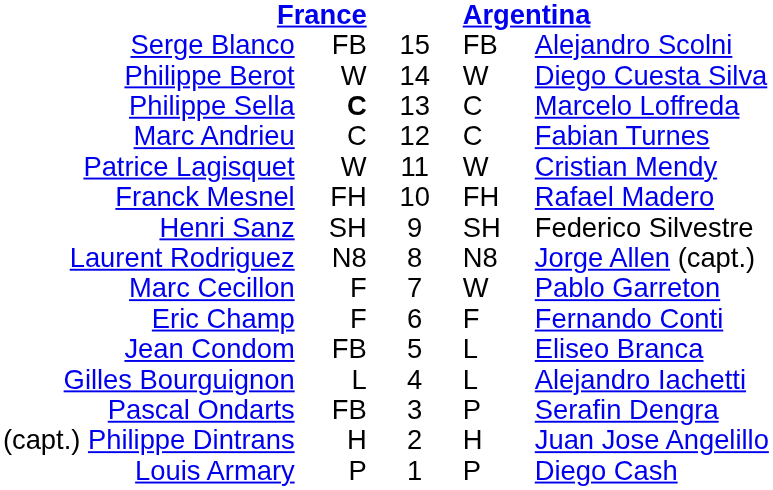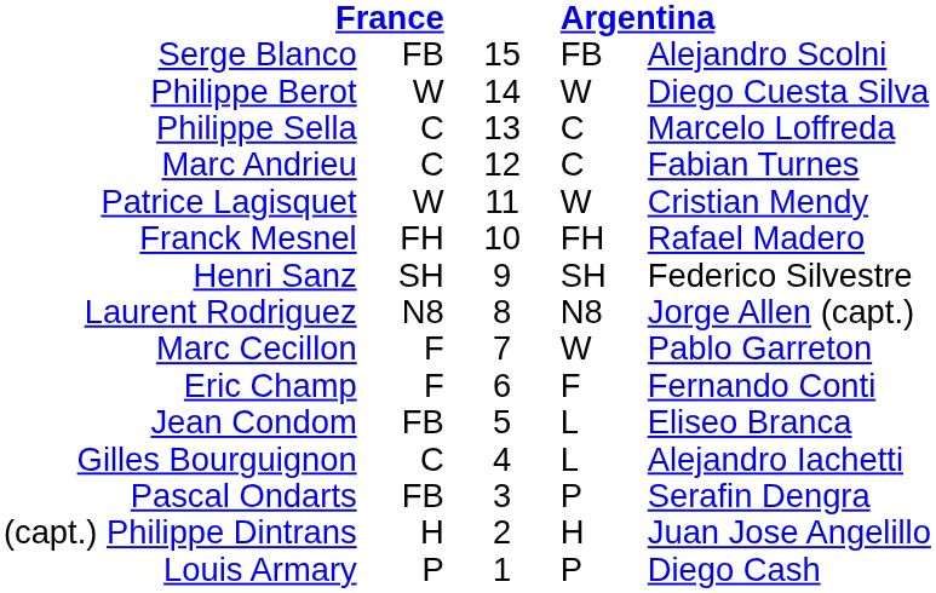 <table width="100%" style="font-size: 90%; " cellspacing="0" cellpadding="0" align=center>
 <tr>
 <td width=41%; text-align=right></td>
 <td width=3%; text-align:right></td>
 <td width=4%; text-align:center></td>
 <td width=3%; text-align:left></td>
 <td width=49%; text-align:left></td>
 </tr>
 <tr>
 <td colspan=2; align=right><strong><a href='#'>France</a></strong></td>
 <td></td>
 <td colspan=2;><strong><a href='#'>Argentina</a></strong></td>
 </tr>
 <tr>
 <td align=right><a href='#'>Serge Blanco</a></td>
 <td align=right>FB</td>
 <td align=center>15</td>
 <td>FB</td>
 <td><a href='#'>Alejandro Scolni</a></td>
 </tr>
 <tr>
 <td align=right><a href='#'>Philippe Berot</a></td>
 <td align=right>W</td>
 <td align=center>14</td>
 <td>W</td>
 <td><a href='#'>Diego Cuesta Silva</a></td>
 </tr>
 <tr>
 <td align=right><a href='#'>Philippe Sella</a></td>
-<td align=right><strong>C</strong></td>
+<td align=right>C</td>
 <td align=center>13</td>
 <td>C</td>
 <td><a href='#'>Marcelo Loffreda</a></td>
 </tr>
 <tr>
 <td align=right><a href='#'>Marc Andrieu</a></td>
 <td align=right>C</td>
 <td align=center>12</td>
 <td>C</td>
 <td><a href='#'>Fabian Turnes</a></td>
 </tr>
 <tr>
 <td align=right><a href='#'>Patrice Lagisquet</a></td>
 <td align=right>W</td>
 <td align=center>11</td>
 <td>W</td>
 <td><a href='#'>Cristian Mendy</a></td>
 </tr>
 <tr>
 <td align=right><a href='#'>Franck Mesnel</a></td>
 <td align=right>FH</td>
 <td align=center>10</td>
 <td>FH</td>
 <td><a href='#'>Rafael Madero</a></td>
 </tr>
 <tr>
 <td align=right><a href='#'>Henri Sanz</a></td>
 <td align=right>SH</td>
 <td align=center>9</td>
 <td>SH</td>
 <td>Federico Silvestre</td>
 </tr>
 <tr>
 <td align=right><a href='#'>Laurent Rodriguez</a></td>
 <td align=right>N8</td>
 <td align=center>8</td>
 <td>N8</td>
 <td><a href='#'>Jorge Allen</a> (capt.)</td>
 </tr>
 <tr>
 <td align=right><a href='#'>Marc Cecillon</a></td>
 <td align=right>F</td>
 <td align=center>7</td>
 <td>W</td>
 <td><a href='#'>Pablo Garreton</a></td>
 </tr>
 <tr>
 <td align=right><a href='#'>Eric Champ</a></td>
 <td align=right>F</td>
 <td align=center>6</td>
 <td>F</td>
 <td><a href='#'>Fernando Conti</a></td>
 </tr>
 <tr>
 <td align=right><a href='#'>Jean Condom</a></td>
 <td align=right>FB</td>
 <td align=center>5</td>
 <td>L</td>
 <td><a href='#'>Eliseo Branca</a></td>
 </tr>
 <tr>
 <td align=right><a href='#'>Gilles Bourguignon</a></td>
-<td align=right>L</td>
+<td align=right>C</td>
 <td align=center>4</td>
 <td>L</td>
 <td><a href='#'>Alejandro Iachetti</a></td>
 </tr>
 <tr>
 <td align=right><a href='#'>Pascal Ondarts</a></td>
 <td align=right>FB</td>
 <td align=center>3</td>
 <td>P</td>
 <td><a href='#'>Serafin Dengra</a></td>
 </tr>
 <tr>
 <td align=right>(capt.) <a href='#'>Philippe Dintrans</a></td>
 <td align=right>H</td>
 <td align=center>2</td>
 <td>H</td>
 <td><a href='#'>Juan Jose Angelillo</a></td>
 </tr>
 <tr>
 <td align=right><a href='#'>Louis Armary</a></td>
 <td align=right>P</td>
 <td align=center>1</td>
 <td>P</td>
 <td><a href='#'>Diego Cash</a></td>
 </tr>
 </table>
